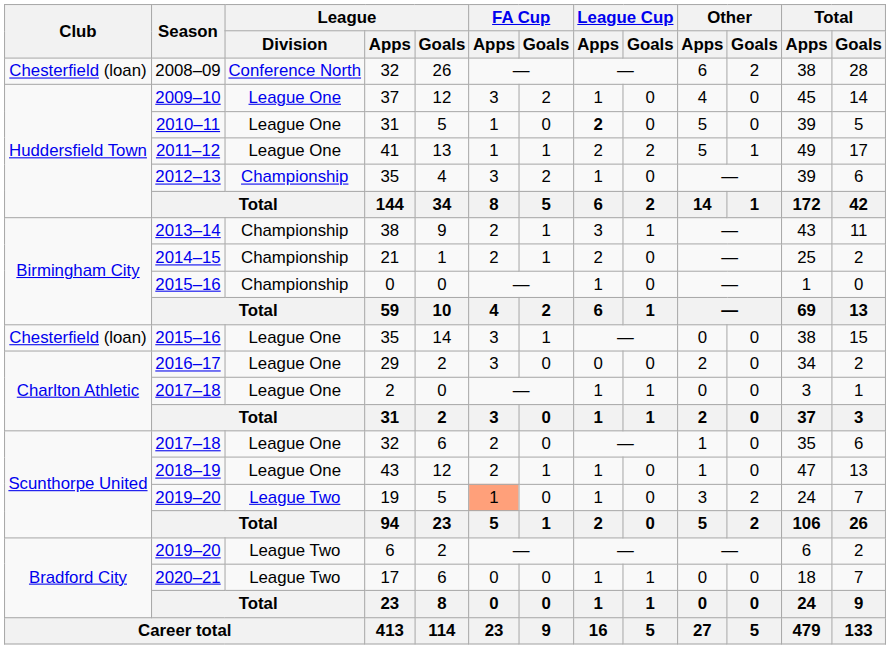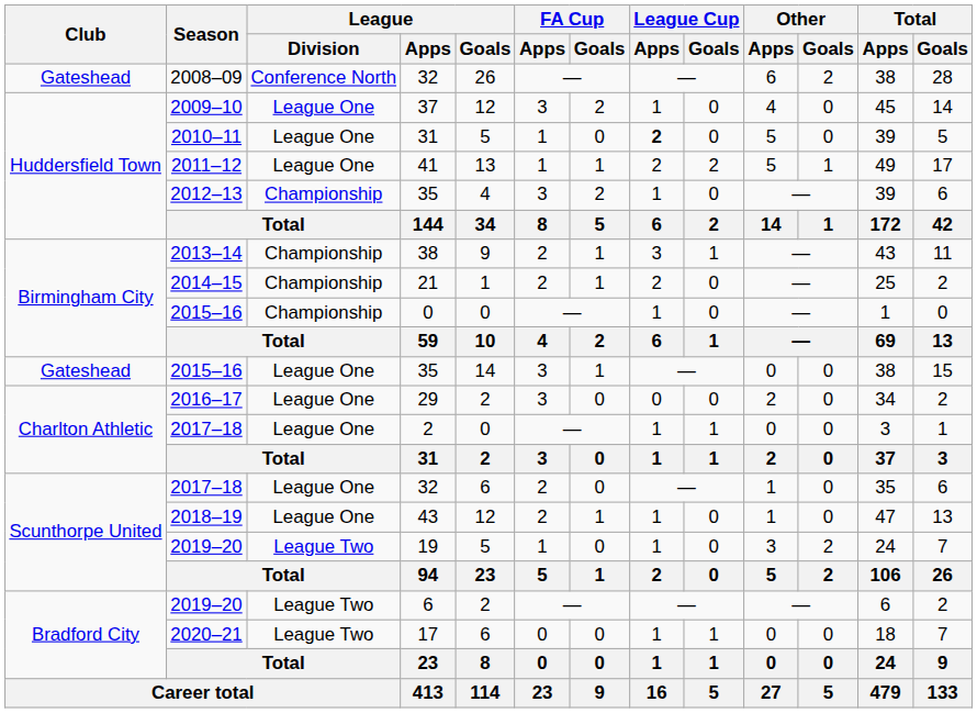 <table class=wikitable style="text-align:center">
 <tr>
 <th rowspan=2>Club</th>
 <th rowspan=2>Season</th>
 <th colspan=3>League</th>
 <th colspan=2><a href='#'>FA Cup</a></th>
 <th colspan=2><a href='#'>League Cup</a></th>
 <th colspan=2>Other</th>
 <th colspan=2>Total</th>
 </tr>
 <tr>
 <th>Division</th>
 <th>Apps</th>
 <th>Goals</th>
 <th>Apps</th>
 <th>Goals</th>
 <th>Apps</th>
 <th>Goals</th>
 <th>Apps</th>
 <th>Goals</th>
 <th>Apps</th>
 <th>Goals</th>
 </tr>
 <tr>
-<td><a href='#'>Chesterfield</a> (loan)</td>
+<td><a href='#'>Gateshead</a></td>
 <td>2008–09</td>
 <td><a href='#'>Conference North</a></td>
 <td>32</td>
 <td>26</td>
 <td colspan=2>—</td>
 <td colspan=2>—</td>
 <td>6</td>
 <td>2</td>
 <td>38</td>
 <td>28</td>
 </tr>
 <tr>
 <td rowspan=5><a href='#'>Huddersfield Town</a></td>
 <td><a href='#'>2009–10</a></td>
 <td><a href='#'>League One</a></td>
 <td>37</td>
 <td>12</td>
 <td>3</td>
 <td>2</td>
 <td>1</td>
 <td>0</td>
 <td>4</td>
 <td>0</td>
 <td>45</td>
 <td>14</td>
 </tr>
 <tr>
 <td><a href='#'>2010–11</a></td>
 <td>League One</td>
 <td>31</td>
 <td>5</td>
 <td>1</td>
 <td>0</td>
 <td><strong>2</strong></td>
 <td>0</td>
 <td>5</td>
 <td>0</td>
 <td>39</td>
 <td>5</td>
 </tr>
 <tr>
 <td><a href='#'>2011–12</a></td>
 <td>League One</td>
 <td>41</td>
 <td>13</td>
 <td>1</td>
 <td>1</td>
 <td>2</td>
 <td>2</td>
 <td>5</td>
 <td>1</td>
 <td>49</td>
 <td>17</td>
 </tr>
 <tr>
 <td><a href='#'>2012–13</a></td>
 <td><a href='#'>Championship</a></td>
 <td>35</td>
 <td>4</td>
 <td>3</td>
 <td>2</td>
 <td>1</td>
 <td>0</td>
 <td colspan=2>—</td>
 <td>39</td>
 <td>6</td>
 </tr>
 <tr>
 <th colspan=2>Total</th>
 <th>144</th>
 <th>34</th>
 <th>8</th>
 <th>5</th>
 <th>6</th>
 <th>2</th>
 <th>14</th>
 <th>1</th>
 <th>172</th>
 <th>42</th>
 </tr>
 <tr>
 <td rowspan=4><a href='#'>Birmingham City</a></td>
 <td><a href='#'>2013–14</a></td>
 <td>Championship</td>
 <td>38</td>
 <td>9</td>
 <td>2</td>
 <td>1</td>
 <td>3</td>
 <td>1</td>
 <td colspan=2>—</td>
 <td>43</td>
 <td>11</td>
 </tr>
 <tr>
 <td><a href='#'>2014–15</a></td>
 <td>Championship</td>
 <td>21</td>
 <td>1</td>
 <td>2</td>
 <td>1</td>
 <td>2</td>
 <td>0</td>
 <td colspan=2>—</td>
 <td>25</td>
 <td>2</td>
 </tr>
 <tr>
 <td><a href='#'>2015–16</a></td>
 <td>Championship</td>
 <td>0</td>
 <td>0</td>
 <td colspan=2>—</td>
 <td>1</td>
 <td>0</td>
 <td colspan=2>—</td>
 <td>1</td>
 <td>0</td>
 </tr>
 <tr>
 <th colspan=2>Total</th>
 <th>59</th>
 <th>10</th>
 <th>4</th>
 <th>2</th>
 <th>6</th>
 <th>1</th>
 <th colspan=2>—</th>
 <th>69</th>
 <th>13</th>
 </tr>
 <tr>
-<td><a href='#'>Chesterfield</a> (loan)</td>
+<td><a href='#'>Gateshead</a></td>
 <td><a href='#'>2015–16</a></td>
 <td>League One</td>
 <td>35</td>
 <td>14</td>
 <td>3</td>
 <td>1</td>
 <td colspan=2>—</td>
 <td>0</td>
 <td>0</td>
 <td>38</td>
 <td>15</td>
 </tr>
 <tr>
 <td rowspan=3><a href='#'>Charlton Athletic</a></td>
 <td><a href='#'>2016–17</a></td>
 <td>League One</td>
 <td>29</td>
 <td>2</td>
 <td>3</td>
 <td>0</td>
 <td>0</td>
 <td>0</td>
 <td>2</td>
 <td>0</td>
 <td>34</td>
 <td>2</td>
 </tr>
 <tr>
 <td><a href='#'>2017–18</a></td>
 <td>League One</td>
 <td>2</td>
 <td>0</td>
 <td colspan=2>—</td>
 <td>1</td>
 <td>1</td>
 <td>0</td>
 <td>0</td>
 <td>3</td>
 <td>1</td>
 </tr>
 <tr>
 <th colspan=2>Total</th>
 <th>31</th>
 <th>2</th>
 <th>3</th>
 <th>0</th>
 <th>1</th>
 <th>1</th>
 <th>2</th>
 <th>0</th>
 <th>37</th>
 <th>3</th>
 </tr>
 <tr>
 <td rowspan=4><a href='#'>Scunthorpe United</a></td>
 <td><a href='#'>2017–18</a></td>
 <td>League One</td>
 <td>32</td>
 <td>6</td>
 <td>2</td>
 <td>0</td>
 <td colspan=2>—</td>
 <td>1</td>
 <td>0</td>
 <td>35</td>
 <td>6</td>
 </tr>
 <tr>
 <td><a href='#'>2018–19</a></td>
 <td>League One</td>
 <td>43</td>
 <td>12</td>
 <td>2</td>
 <td>1</td>
 <td>1</td>
 <td>0</td>
 <td>1</td>
 <td>0</td>
 <td>47</td>
 <td>13</td>
 </tr>
 <tr>
 <td><a href='#'>2019–20</a></td>
 <td><a href='#'>League Two</a></td>
 <td>19</td>
 <td>5</td>
-<td style="background: lightsalmon;">1</td>
+<td>1</td>
 <td>0</td>
 <td>1</td>
 <td>0</td>
 <td>3</td>
 <td>2</td>
 <td>24</td>
 <td>7</td>
 </tr>
 <tr>
 <th colspan=2>Total</th>
 <th>94</th>
 <th>23</th>
 <th>5</th>
 <th>1</th>
 <th>2</th>
 <th>0</th>
 <th>5</th>
 <th>2</th>
 <th>106</th>
 <th>26</th>
 </tr>
 <tr>
 <td rowspan="3"><a href='#'>Bradford City</a></td>
 <td><a href='#'>2019–20</a></td>
 <td>League Two</td>
 <td>6</td>
 <td>2</td>
 <td colspan=2>—</td>
 <td colspan=2>—</td>
 <td colspan=2>—</td>
 <td>6</td>
 <td>2</td>
 </tr>
 <tr>
 <td><a href='#'>2020–21</a></td>
 <td>League Two</td>
 <td>17</td>
 <td>6</td>
 <td>0</td>
 <td>0</td>
 <td>1</td>
 <td>1</td>
 <td>0</td>
 <td>0</td>
 <td>18</td>
 <td>7</td>
 </tr>
 <tr>
 <th colspan=2>Total</th>
 <th>23</th>
 <th>8</th>
 <th>0</th>
 <th>0</th>
 <th>1</th>
 <th>1</th>
 <th>0</th>
 <th>0</th>
 <th>24</th>
 <th>9</th>
 </tr>
 <tr>
 <th colspan=3>Career total</th>
 <th>413</th>
 <th>114</th>
 <th>23</th>
 <th>9</th>
 <th>16</th>
 <th>5</th>
 <th>27</th>
 <th>5</th>
 <th>479</th>
 <th>133</th>
 </tr>
 </table>
